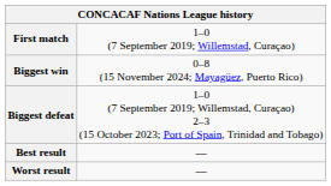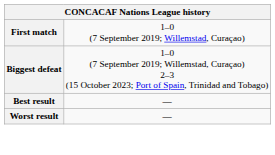 <table class="wikitable collapsible collapsed" style="text-align: center;font-size:90%;">
 <tr>
 <th colspan=2>CONCACAF Nations League history</th>
 </tr>
 <tr>
 <th>First match</th>
 <td> 1–0 <br> (7 September 2019; <a href='#'>Willemstad</a>, Curaçao)</td>
-</tr>
-<tr>
-<th>Biggest win</th>
-<td> 0–8 <br> (15 November 2024; <a href='#'>Mayagüez</a>, Puerto Rico)</td>
 </tr>
 <tr>
 <th>Biggest defeat</th>
 <td> 1–0 <br> (7 September 2019; Willemstad, Curaçao)<br> 2–3 <br>(15 October 2023; <a href='#'>Port of Spain</a>, Trinidad and Tobago)</td>
 </tr>
 <tr>
 <th>Best result</th>
 <td>—</td>
 </tr>
 <tr>
 <th>Worst result</th>
 <td>—</td>
 </tr>
 </table>
